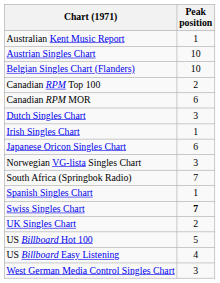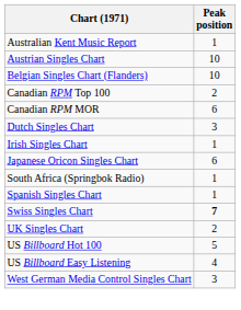 <table class="wikitable sortable" style="text-align:center;">
 <tr>
 <th>Chart (1971)</th>
 <th>Peak <br>position</th>
 </tr>
 <tr>
 <td align="left">Australian <a href='#'>Kent Music Report</a></td>
 <td>1</td>
 </tr>
 <tr>
 <td align="left"><a href='#'>Austrian Singles Chart</a></td>
 <td>10</td>
 </tr>
 <tr>
 <td align="left"><a href='#'>Belgian Singles Chart (Flanders)</a></td>
 <td>10</td>
 </tr>
 <tr>
 <td align="left">Canadian <em><a href='#'>RPM</a></em> Top 100</td>
 <td>2</td>
 </tr>
 <tr>
 <td align="left">Canadian <em>RPM</em> MOR</td>
 <td>6</td>
 </tr>
 <tr>
 <td align="left"><a href='#'>Dutch Singles Chart</a></td>
 <td>3</td>
 </tr>
 <tr>
 <td align="left"><a href='#'>Irish Singles Chart</a></td>
 <td>1</td>
 </tr>
 <tr>
 <td align="left"><a href='#'>Japanese Oricon Singles Chart</a></td>
 <td>6</td>
 </tr>
 <tr>
-<td align="left">Norwegian <a href='#'>VG-lista</a> Singles Chart</td>
-<td>3</td>
-</tr>
-<tr>
 <td align="left">South Africa (Springbok Radio)</td>
-<td>7</td>
+<td>1</td>
 </tr>
 <tr>
 <td align="left"><a href='#'>Spanish Singles Chart</a></td>
 <td>1</td>
 </tr>
 <tr>
 <td align="left"><a href='#'>Swiss Singles Chart</a></td>
 <td><strong>7</strong></td>
 </tr>
 <tr>
 <td align="left"><a href='#'>UK Singles Chart</a></td>
 <td>2</td>
 </tr>
 <tr>
 <td align="left">US <a href='#'><em>Billboard</em> Hot 100</a></td>
 <td>5</td>
 </tr>
 <tr>
 <td align="left">US <a href='#'><em>Billboard</em> Easy Listening</a></td>
 <td>4</td>
 </tr>
 <tr>
 <td align="left"><a href='#'>West German Media Control Singles Chart</a></td>
 <td>3</td>
 </tr>
 </table>
